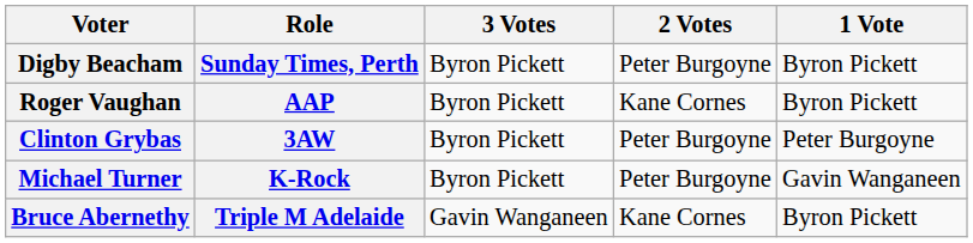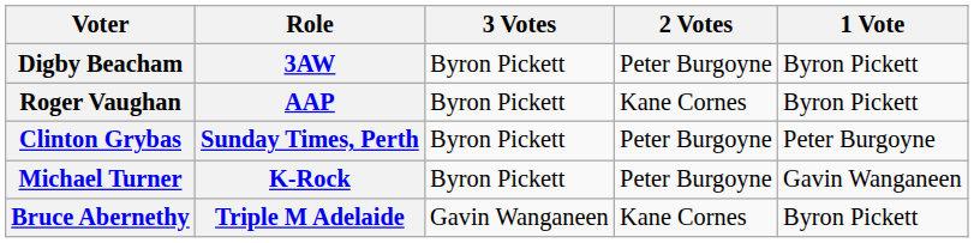 <table class="wikitable">
 <tr>
 <th>Voter</th>
 <th>Role</th>
 <th>3 Votes</th>
 <th>2 Votes</th>
 <th>1 Vote</th>
 </tr>
 <tr>
 <th>Digby Beacham</th>
-<th><a href='#'>Sunday Times, Perth</a></th>
+<th><a href='#'>3AW</a></th>
 <td>Byron Pickett</td>
 <td>Peter Burgoyne</td>
 <td>Byron Pickett</td>
 </tr>
 <tr>
 <th>Roger Vaughan</th>
 <th><a href='#'>AAP</a></th>
 <td>Byron Pickett</td>
 <td>Kane Cornes</td>
 <td>Byron Pickett</td>
 </tr>
 <tr>
 <th><a href='#'>Clinton Grybas</a></th>
-<th><a href='#'>3AW</a></th>
+<th><a href='#'>Sunday Times, Perth</a></th>
 <td>Byron Pickett</td>
 <td>Peter Burgoyne</td>
 <td>Peter Burgoyne</td>
 </tr>
 <tr>
 <th><a href='#'>Michael Turner</a></th>
 <th><a href='#'>K-Rock</a></th>
 <td>Byron Pickett</td>
 <td>Peter Burgoyne</td>
 <td>Gavin Wanganeen</td>
 </tr>
 <tr>
 <th><a href='#'>Bruce Abernethy</a></th>
 <th><a href='#'>Triple M Adelaide</a></th>
 <td>Gavin Wanganeen</td>
 <td>Kane Cornes</td>
 <td>Byron Pickett</td>
 </tr>
 </table>
